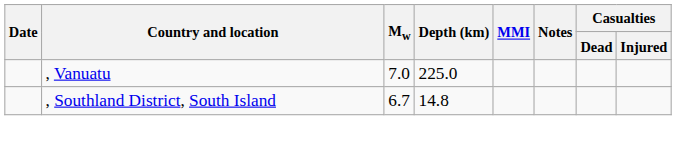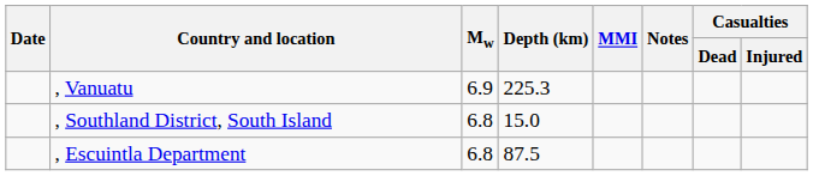 <table class="wikitable sortable sort-under" style="border:1px black; margin-left:1em;">
 <tr>
 <th rowspan="2"><small>Date</small></th>
 <th rowspan="2" style="width: 310px"><small>Country and location</small></th>
 <th rowspan="2"><small>M<sub>w</sub></small></th>
 <th rowspan="2"><small>Depth (km)</small></th>
 <th rowspan="2"><small><a href='#'>MMI</a></small></th>
 <th rowspan="2" class="unsortable"><small>Notes</small></th>
 <th colspan="2"><small>Casualties</small></th>
 </tr>
 <tr>
 <th><small>Dead</small></th>
 <th><small>Injured</small></th>
 </tr>
 <tr>
 <td></td>
 <td>, <a href='#'>Vanuatu</a></td>
-<td>7.0</td>
-<td>225.0</td>
+<td>6.9</td>
+<td>225.3</td>
 <td></td>
 <td></td>
 <td></td>
 <td></td>
 </tr>
 <tr>
 <td></td>
 <td>, <a href='#'>Southland District</a>, <a href='#'>South Island</a></td>
-<td>6.7</td>
-<td>14.8</td>
+<td>6.8</td>
+<td>15.0</td>
+<td></td>
+<td></td>
+<td></td>
+<td></td>
+</tr>
+<tr>
+<td></td>
+<td>, <a href='#'>Escuintla Department</a></td>
+<td>6.8</td>
+<td>87.5</td>
 <td></td>
 <td></td>
 <td></td>
 <td></td>
 </tr>
 </table>
